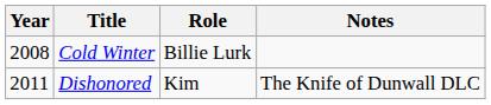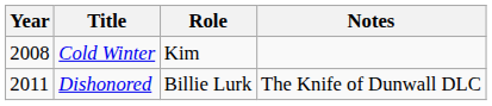 <table class="wikitable sortable">
 <tr>
 <th>Year</th>
 <th>Title</th>
 <th>Role</th>
 <th>Notes</th>
 </tr>
 <tr>
 <td>2008</td>
 <td><em><a href='#'>Cold Winter</a></em></td>
-<td>Billie Lurk</td>
+<td>Kim</td>
 <td></td>
 </tr>
 <tr>
 <td>2011</td>
 <td><em><a href='#'>Dishonored</a></em></td>
-<td>Kim</td>
+<td>Billie Lurk</td>
 <td>The Knife of Dunwall DLC</td>
 </tr>
 </table>
